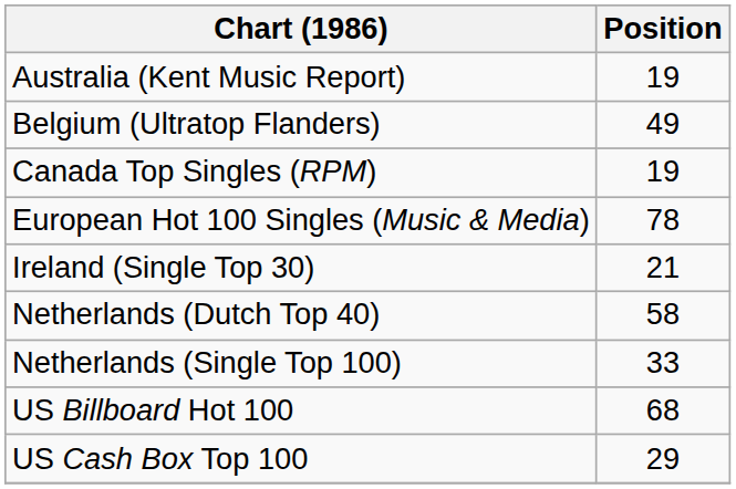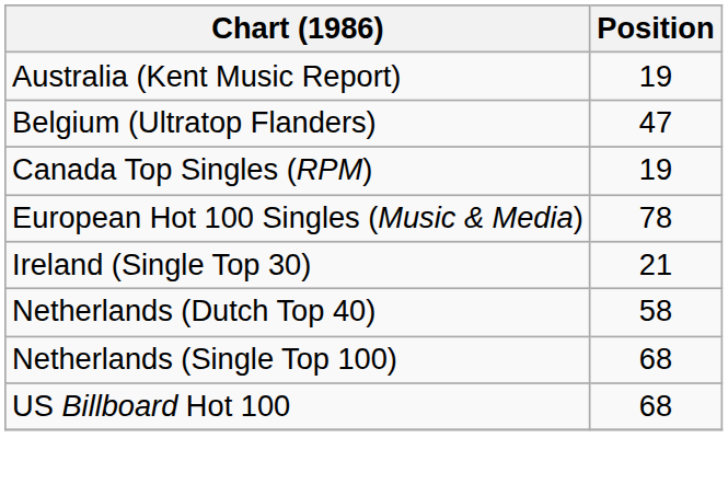 <table class="wikitable sortable">
 <tr>
 <th>Chart (1986)</th>
 <th>Position</th>
 </tr>
 <tr>
 <td>Australia (Kent Music Report)</td>
 <td align="center">19</td>
 </tr>
 <tr>
 <td>Belgium (Ultratop Flanders)</td>
-<td align="center">49</td>
+<td align="center">47</td>
 </tr>
 <tr>
 <td>Canada Top Singles (<em>RPM</em>)</td>
 <td align="center">19</td>
 </tr>
 <tr>
 <td>European Hot 100 Singles (<em>Music & Media</em>)</td>
 <td align="center">78</td>
 </tr>
 <tr>
 <td>Ireland (Single Top 30)</td>
 <td align="center">21</td>
 </tr>
 <tr>
 <td>Netherlands (Dutch Top 40)</td>
 <td align="center">58</td>
 </tr>
 <tr>
 <td>Netherlands (Single Top 100)</td>
-<td align="center">33</td>
+<td align="center">68</td>
 </tr>
 <tr>
 <td>US <em>Billboard</em> Hot 100</td>
 <td align="center">68</td>
 </tr>
 <tr>
-<td>US <em>Cash Box</em> Top 100</td>
-<td style="text-align:center;">29</td>
-</tr>
-<tr>
 </tr>
 </table>
